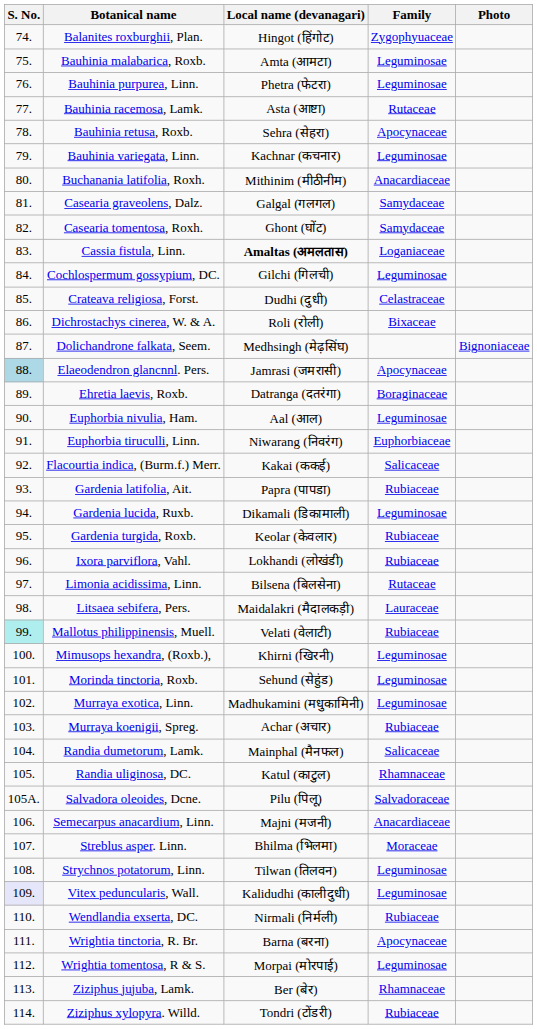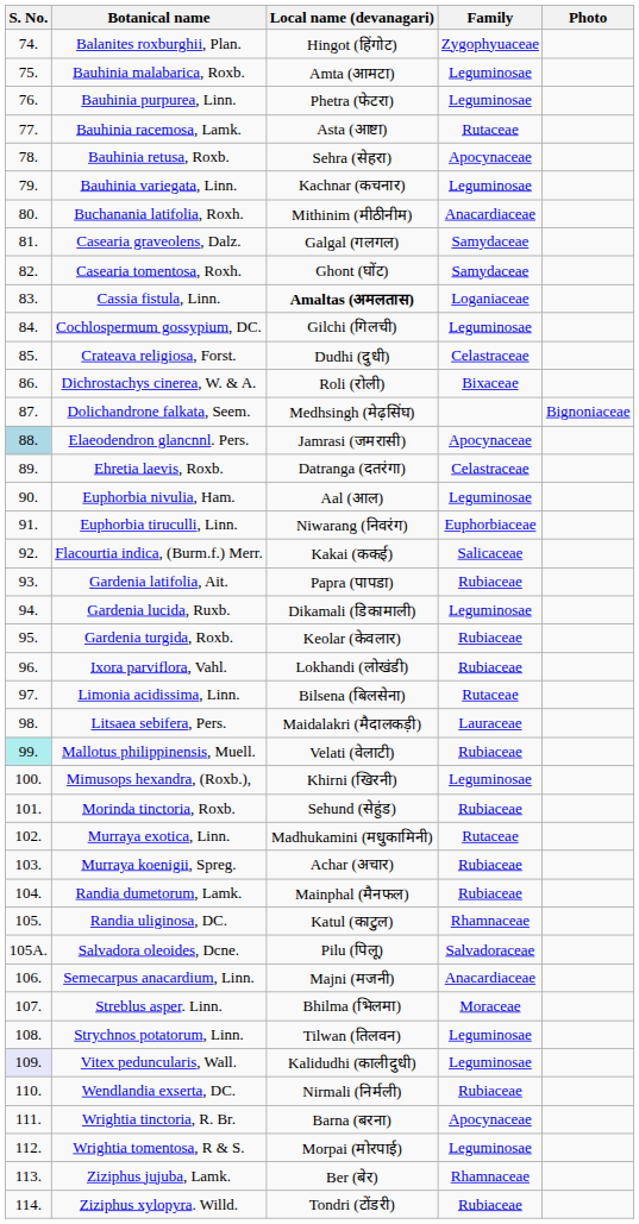 <table class="wikitable" style="text-align:center; border:5">
 <tr>
 <th>S. No.</th>
 <th>Botanical name</th>
 <th>Local name (devanagari)</th>
 <th>Family</th>
 <th>Photo</th>
 </tr>
 <tr>
 <td>74.</td>
 <td><a href='#'>Balanites roxburghii</a>, Plan.</td>
 <td>Hingot (हिंगोट)</td>
 <td><a href='#'>Zygophyuaceae</a></td>
 <td></td>
 </tr>
 <tr>
 <td>75.</td>
 <td><a href='#'>Bauhinia malabarica</a>, Roxb.</td>
 <td>Amta (आमटा)</td>
 <td><a href='#'>Leguminosae</a></td>
 <td></td>
 </tr>
 <tr>
 <td>76.</td>
 <td><a href='#'>Bauhinia purpurea</a>, Linn.</td>
 <td>Phetra (फेटरा)</td>
 <td><a href='#'>Leguminosae</a></td>
 <td></td>
 </tr>
 <tr>
 <td>77.</td>
 <td><a href='#'>Bauhinia racemosa</a>, Lamk.</td>
 <td>Asta (आष्टा)</td>
 <td><a href='#'>Rutaceae</a></td>
 <td></td>
 </tr>
 <tr>
 <td>78.</td>
 <td><a href='#'>Bauhinia retusa</a>, Roxb.</td>
 <td>Sehra (सेहरा)</td>
 <td><a href='#'>Apocynaceae</a></td>
 <td></td>
 </tr>
 <tr>
 <td>79.</td>
 <td><a href='#'>Bauhinia variegata</a>, Linn.</td>
 <td>Kachnar (कचनार)</td>
 <td><a href='#'>Leguminosae</a></td>
 <td></td>
 </tr>
 <tr>
 <td>80.</td>
 <td><a href='#'>Buchanania latifolia</a>, Roxh.</td>
 <td>Mithinim (मीठीनीम)</td>
 <td><a href='#'>Anacardiaceae</a></td>
 <td></td>
 </tr>
 <tr>
 <td>81.</td>
 <td><a href='#'>Casearia graveolens</a>, Dalz.</td>
 <td>Galgal (गलगल)</td>
 <td><a href='#'>Samydaceae</a></td>
 <td></td>
 </tr>
 <tr>
 <td>82.</td>
 <td><a href='#'>Casearia tomentosa</a>, Roxh.</td>
 <td>Ghont (घोंट)</td>
 <td><a href='#'>Samydaceae</a></td>
 <td></td>
 </tr>
 <tr>
 <td>83.</td>
 <td><a href='#'>Cassia fistula</a>, Linn.</td>
 <td><strong>Amaltas (अमलतास)</strong></td>
 <td><a href='#'>Loganiaceae</a></td>
 <td></td>
 </tr>
 <tr>
 <td>84.</td>
 <td><a href='#'>Cochlospermum gossypium</a>, DC.</td>
 <td>Gilchi (गिलची)</td>
 <td><a href='#'>Leguminosae</a></td>
 <td></td>
 </tr>
 <tr>
 <td>85.</td>
 <td><a href='#'>Crateava religiosa</a>, Forst.</td>
 <td>Dudhi (दुधी)</td>
 <td><a href='#'>Celastraceae</a></td>
 <td></td>
 </tr>
 <tr>
 <td>86.</td>
 <td><a href='#'>Dichrostachys cinerea</a>, W. & A.</td>
 <td>Roli (रोली)</td>
 <td><a href='#'>Bixaceae</a></td>
 <td></td>
 </tr>
 <tr>
 <td>87.</td>
 <td><a href='#'>Dolichandrone falkata</a>, Seem.</td>
 <td>Medhsingh (मेढ़सिंघ)</td>
 <td></td>
 <td><a href='#'>Bignoniaceae</a></td>
 </tr>
 <tr>
 <td style="background: lightblue;">88.</td>
 <td><a href='#'>Elaeodendron glancnnl</a>. Pers.</td>
 <td>Jamrasi (जमरासी)</td>
 <td><a href='#'>Apocynaceae</a></td>
 <td></td>
 </tr>
 <tr>
 <td>89.</td>
 <td><a href='#'>Ehretia laevis</a>, Roxb.</td>
 <td>Datranga (दतरंगा)</td>
-<td><a href='#'>Boraginaceae</a></td>
+<td><a href='#'>Celastraceae</a></td>
 <td></td>
 </tr>
 <tr>
 <td>90.</td>
 <td><a href='#'>Euphorbia nivulia</a>, Ham.</td>
 <td>Aal (आल)</td>
 <td><a href='#'>Leguminosae</a></td>
 <td></td>
 </tr>
 <tr>
 <td>91.</td>
 <td><a href='#'>Euphorbia tiruculli</a>, Linn.</td>
 <td>Niwarang (निवरंग)</td>
 <td><a href='#'>Euphorbiaceae</a></td>
 <td></td>
 </tr>
 <tr>
 <td>92.</td>
 <td><a href='#'>Flacourtia indica</a>, (Burm.f.) Merr.</td>
 <td>Kakai (ककई)</td>
 <td><a href='#'>Salicaceae</a></td>
 <td></td>
 </tr>
 <tr>
 <td>93.</td>
 <td><a href='#'>Gardenia latifolia</a>, Ait.</td>
 <td>Papra (पापडा)</td>
 <td><a href='#'>Rubiaceae</a></td>
 <td></td>
 </tr>
 <tr>
 <td>94.</td>
 <td><a href='#'>Gardenia lucida</a>, Ruxb.</td>
 <td>Dikamali (डिकामाली)</td>
 <td><a href='#'>Leguminosae</a></td>
 <td></td>
 </tr>
 <tr>
 <td>95.</td>
 <td><a href='#'>Gardenia turgida</a>, Roxb.</td>
 <td>Keolar (केवलार)</td>
 <td><a href='#'>Rubiaceae</a></td>
 <td></td>
 </tr>
 <tr>
 <td>96.</td>
 <td><a href='#'>Ixora parviflora</a>, Vahl.</td>
 <td>Lokhandi (लोखंडी)</td>
 <td><a href='#'>Rubiaceae</a></td>
 <td></td>
 </tr>
 <tr>
 <td>97.</td>
 <td><a href='#'>Limonia acidissima</a>, Linn.</td>
 <td>Bilsena (बिलसेना)</td>
 <td><a href='#'>Rutaceae</a></td>
 <td></td>
 </tr>
 <tr>
 <td>98.</td>
 <td><a href='#'>Litsaea sebifera</a>, Pers.</td>
 <td>Maidalakri (मैदालकड़ी)</td>
 <td><a href='#'>Lauraceae</a></td>
 <td></td>
 </tr>
 <tr>
 <td style="background: paleturquoise;">99.</td>
 <td><a href='#'>Mallotus philippinensis</a>, Muell.</td>
 <td>Velati (वेलाटी)</td>
 <td><a href='#'>Rubiaceae</a></td>
 <td></td>
 </tr>
 <tr>
 <td>100.</td>
 <td><a href='#'>Mimusops hexandra</a>, (Roxb.),</td>
 <td>Khirni (खिरनी)</td>
 <td><a href='#'>Leguminosae</a></td>
 <td></td>
 </tr>
 <tr>
 <td>101.</td>
 <td><a href='#'>Morinda tinctoria</a>, Roxb.</td>
 <td>Sehund (सेहुंड)</td>
-<td><a href='#'>Leguminosae</a></td>
+<td><a href='#'>Rubiaceae</a></td>
 <td></td>
 </tr>
 <tr>
 <td>102.</td>
 <td><a href='#'>Murraya exotica</a>, Linn.</td>
 <td>Madhukamini (मधुकामिनी)</td>
-<td><a href='#'>Leguminosae</a></td>
+<td><a href='#'>Rutaceae</a></td>
 <td></td>
 </tr>
 <tr>
 <td>103.</td>
 <td><a href='#'>Murraya koenigii</a>, Spreg.</td>
 <td>Achar (अचार)</td>
 <td><a href='#'>Rubiaceae</a></td>
 <td></td>
 </tr>
 <tr>
 <td>104.</td>
 <td><a href='#'>Randia dumetorum</a>, Lamk.</td>
 <td>Mainphal (मैनफल)</td>
-<td><a href='#'>Salicaceae</a></td>
+<td><a href='#'>Rubiaceae</a></td>
 <td></td>
 </tr>
 <tr>
 <td>105.</td>
 <td><a href='#'>Randia uliginosa</a>, DC.</td>
 <td>Katul (काटुल)</td>
 <td><a href='#'>Rhamnaceae</a></td>
 <td></td>
 </tr>
 <tr>
 <td>105A.</td>
 <td><a href='#'>Salvadora oleoides</a>, Dcne.</td>
 <td>Pilu (पिलू)</td>
 <td><a href='#'>Salvadoraceae</a></td>
 <td></td>
 </tr>
 <tr>
 <td>106.</td>
 <td><a href='#'>Semecarpus anacardium</a>, Linn.</td>
 <td>Majni (मजनी)</td>
 <td><a href='#'>Anacardiaceae</a></td>
 <td></td>
 </tr>
 <tr>
 <td>107.</td>
 <td><a href='#'>Streblus asper</a>. Linn.</td>
 <td>Bhilma (भिलमा)</td>
 <td><a href='#'>Moraceae</a></td>
 <td></td>
 </tr>
 <tr>
 <td>108.</td>
 <td><a href='#'>Strychnos potatorum</a>, Linn.</td>
 <td>Tilwan (तिलवन)</td>
 <td><a href='#'>Leguminosae</a></td>
 <td></td>
 </tr>
 <tr>
 <td style="background: lavender;">109.</td>
 <td><a href='#'>Vitex peduncularis</a>, Wall.</td>
 <td>Kalidudhi (कालीदुधी)</td>
 <td><a href='#'>Leguminosae</a></td>
 <td></td>
 </tr>
 <tr>
 <td>110.</td>
 <td><a href='#'>Wendlandia exserta</a>, DC.</td>
 <td>Nirmali (निर्मली)</td>
 <td><a href='#'>Rubiaceae</a></td>
 <td></td>
 </tr>
 <tr>
 <td>111.</td>
 <td><a href='#'>Wrightia tinctoria</a>, R. Br.</td>
 <td>Barna (बरना)</td>
 <td><a href='#'>Apocynaceae</a></td>
 <td></td>
 </tr>
 <tr>
 <td>112.</td>
 <td><a href='#'>Wrightia tomentosa</a>, R & S.</td>
 <td>Morpai (मोरपाई)</td>
 <td><a href='#'>Leguminosae</a></td>
 <td></td>
 </tr>
 <tr>
 <td>113.</td>
 <td><a href='#'>Ziziphus jujuba</a>, Lamk.</td>
 <td>Ber (बेर)</td>
 <td><a href='#'>Rhamnaceae</a></td>
 <td></td>
 </tr>
 <tr>
 <td>114.</td>
 <td><a href='#'>Ziziphus xylopyra</a>. Willd.</td>
 <td>Tondri (टोंडरी)</td>
 <td><a href='#'>Rubiaceae</a></td>
 <td></td>
 </tr>
 </table>
